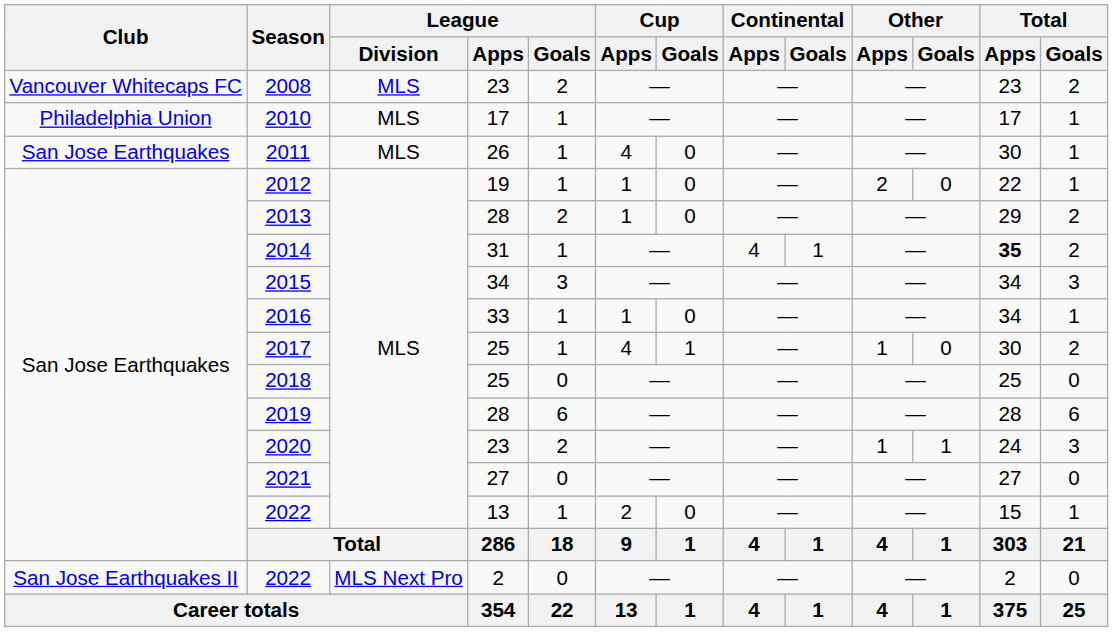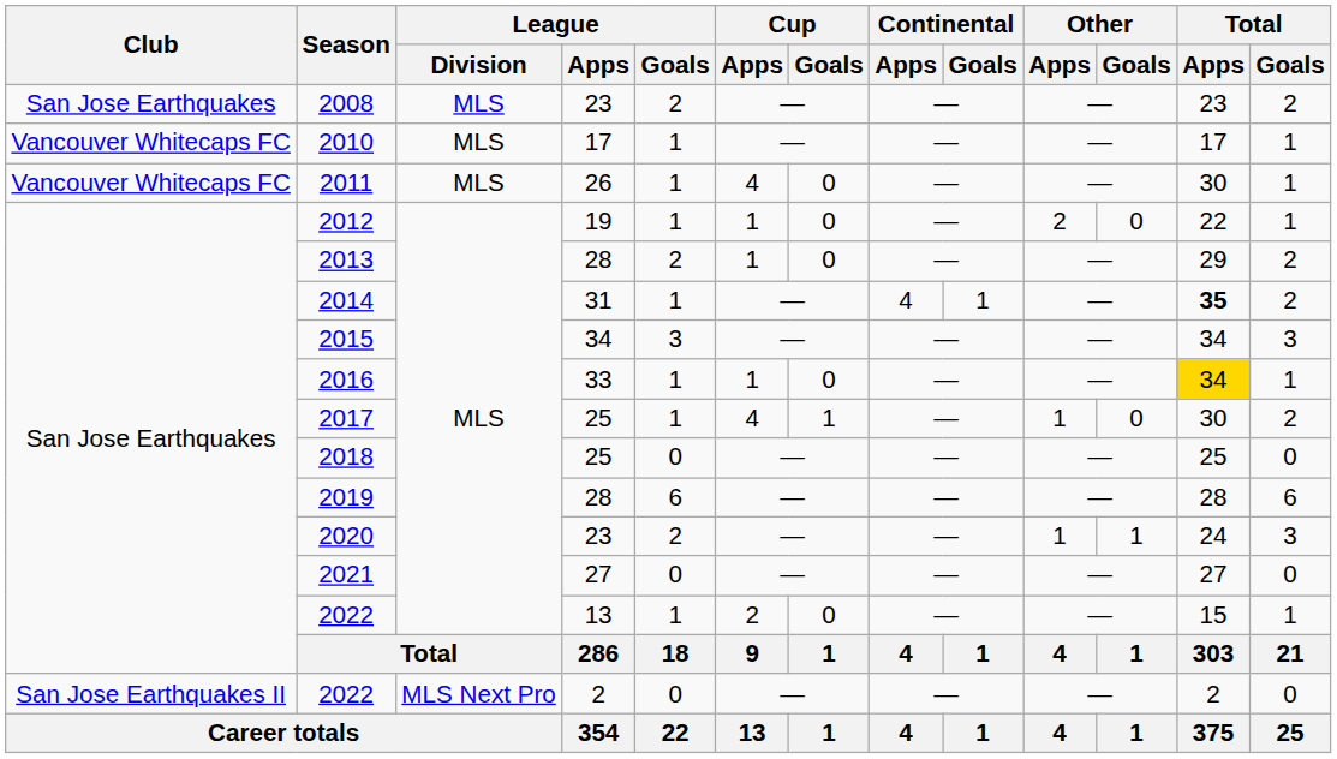 <table class="wikitable" style="text-align:center">
 <tr>
 <th rowspan="2">Club</th>
 <th rowspan="2">Season</th>
 <th colspan="3">League</th>
 <th colspan="2">Cup</th>
 <th colspan="2">Continental</th>
 <th colspan="2">Other</th>
 <th colspan="2">Total</th>
 </tr>
 <tr>
 <th>Division</th>
 <th>Apps</th>
 <th>Goals</th>
 <th>Apps</th>
 <th>Goals</th>
 <th>Apps</th>
 <th>Goals</th>
 <th>Apps</th>
 <th>Goals</th>
 <th>Apps</th>
 <th>Goals</th>
 </tr>
 <tr>
-<td><a href='#'>Vancouver Whitecaps FC</a></td>
+<td><a href='#'>San Jose Earthquakes</a></td>
 <td><a href='#'>2008</a></td>
 <td><a href='#'>MLS</a></td>
 <td>23</td>
 <td>2</td>
 <td colspan="2">—</td>
 <td colspan="2">—</td>
 <td colspan="2">—</td>
 <td>23</td>
 <td>2</td>
 </tr>
 <tr>
-<td><a href='#'>Philadelphia Union</a></td>
+<td><a href='#'>Vancouver Whitecaps FC</a></td>
 <td><a href='#'>2010</a></td>
 <td>MLS</td>
 <td>17</td>
 <td>1</td>
 <td colspan="2">—</td>
 <td colspan="2">—</td>
 <td colspan="2">—</td>
 <td>17</td>
 <td>1</td>
 </tr>
 <tr>
-<td><a href='#'>San Jose Earthquakes</a></td>
+<td><a href='#'>Vancouver Whitecaps FC</a></td>
 <td><a href='#'>2011</a></td>
 <td>MLS</td>
 <td>26</td>
 <td>1</td>
 <td>4</td>
 <td>0</td>
 <td colspan="2">—</td>
 <td colspan="2">—</td>
 <td>30</td>
 <td>1</td>
 </tr>
 <tr>
 <td rowspan="12">San Jose Earthquakes</td>
 <td><a href='#'>2012</a></td>
 <td rowspan="11">MLS</td>
 <td>19</td>
 <td>1</td>
 <td>1</td>
 <td>0</td>
 <td colspan="2">—</td>
 <td>2</td>
 <td>0</td>
 <td>22</td>
 <td>1</td>
 </tr>
 <tr>
 <td><a href='#'>2013</a></td>
 <td>28</td>
 <td>2</td>
 <td>1</td>
 <td>0</td>
 <td colspan="2">—</td>
 <td colspan="2">—</td>
 <td>29</td>
 <td>2</td>
 </tr>
 <tr>
 <td><a href='#'>2014</a></td>
 <td>31</td>
 <td>1</td>
 <td colspan="2">—</td>
 <td>4</td>
 <td>1</td>
 <td colspan="2">—</td>
 <td><strong>35</strong></td>
 <td>2</td>
 </tr>
 <tr>
 <td><a href='#'>2015</a></td>
 <td>34</td>
 <td>3</td>
 <td colspan="2">—</td>
 <td colspan="2">—</td>
 <td colspan="2">—</td>
 <td>34</td>
 <td>3</td>
 </tr>
 <tr>
 <td><a href='#'>2016</a></td>
 <td>33</td>
 <td>1</td>
 <td>1</td>
 <td>0</td>
 <td colspan="2">—</td>
 <td colspan="2">—</td>
-<td>34</td>
+<td style="background: gold;">34</td>
 <td>1</td>
 </tr>
 <tr>
 <td><a href='#'>2017</a></td>
 <td>25</td>
 <td>1</td>
 <td>4</td>
 <td>1</td>
 <td colspan="2">—</td>
 <td>1</td>
 <td>0</td>
 <td>30</td>
 <td>2</td>
 </tr>
 <tr>
 <td><a href='#'>2018</a></td>
 <td>25</td>
 <td>0</td>
 <td colspan="2">—</td>
 <td colspan="2">—</td>
 <td colspan="2">—</td>
 <td>25</td>
 <td>0</td>
 </tr>
 <tr>
 <td><a href='#'>2019</a></td>
 <td>28</td>
 <td>6</td>
 <td colspan="2">—</td>
 <td colspan="2">—</td>
 <td colspan="2">—</td>
 <td>28</td>
 <td>6</td>
 </tr>
 <tr>
 <td><a href='#'>2020</a></td>
 <td>23</td>
 <td>2</td>
 <td colspan="2">—</td>
 <td colspan="2">—</td>
 <td>1</td>
 <td>1</td>
 <td>24</td>
 <td>3</td>
 </tr>
 <tr>
 <td><a href='#'>2021</a></td>
 <td>27</td>
 <td>0</td>
 <td colspan="2">—</td>
 <td colspan="2">—</td>
 <td colspan="2">—</td>
 <td>27</td>
 <td>0</td>
 </tr>
 <tr>
 <td><a href='#'>2022</a></td>
 <td>13</td>
 <td>1</td>
 <td>2</td>
 <td>0</td>
 <td colspan="2">—</td>
 <td colspan="2">—</td>
 <td>15</td>
 <td>1</td>
 </tr>
 <tr>
 <th colspan="2">Total</th>
 <th>286</th>
 <th>18</th>
 <th>9</th>
 <th>1</th>
 <th>4</th>
 <th>1</th>
 <th>4</th>
 <th>1</th>
 <th>303</th>
 <th>21</th>
 </tr>
 <tr>
 <td><a href='#'>San Jose Earthquakes II</a></td>
 <td><a href='#'>2022</a></td>
 <td><a href='#'>MLS Next Pro</a></td>
 <td>2</td>
 <td>0</td>
 <td colspan="2">—</td>
 <td colspan="2">—</td>
 <td colspan="2">—</td>
 <td>2</td>
 <td>0</td>
 </tr>
 <tr>
 <th colspan="3">Career totals</th>
 <th>354</th>
 <th>22</th>
 <th>13</th>
 <th>1</th>
 <th>4</th>
 <th>1</th>
 <th>4</th>
 <th>1</th>
 <th>375</th>
 <th>25</th>
 </tr>
 </table>
